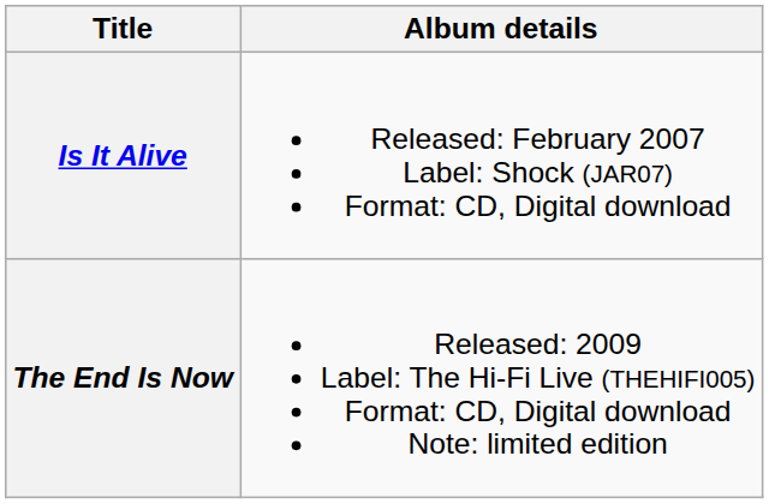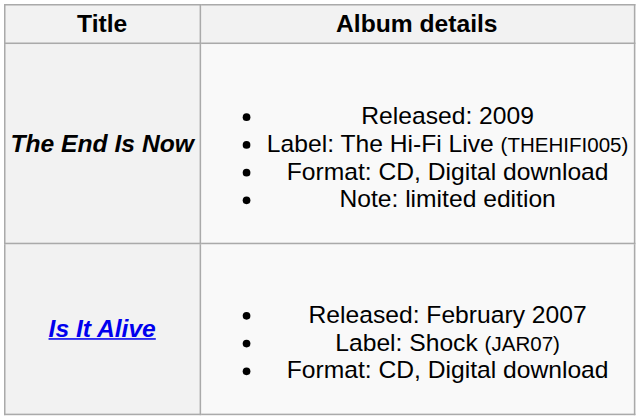 <table class="wikitable plainrowheaders" style="text-align:center;" border="1">
 <tr>
 <th>Title</th>
 <th>Album details</th>
 </tr>
 <tr>
+<th scope="row"><em>The End Is Now</em></th>
+<td><br><ul><li>Released: 2009</li><li>Label: The Hi-Fi Live <small>(THEHIFI005)</small></li><li>Format: CD, Digital download</li><li>Note: limited edition</li></ul></td>
+</tr>
+<tr>
 <th scope="row"><em><a href='#'>Is It Alive</a></em></th>
 <td><br><ul><li>Released: February  2007</li><li>Label: Shock <small>(JAR07)</small></li><li>Format: CD, Digital download</li></ul></td>
 </tr>
-<tr>
-<th scope="row"><em>The End Is Now</em></th>
-<td><br><ul><li>Released: 2009</li><li>Label: The Hi-Fi Live <small>(THEHIFI005)</small></li><li>Format: CD, Digital download</li><li>Note: limited edition</li></ul></td>
-</tr>
 </table>
